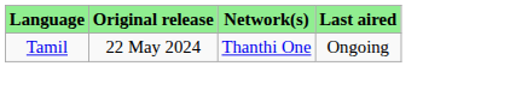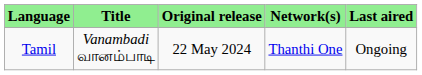 <table class="wikitable" style="text-align:center;">
 <tr>
 <th style="background:LightGreen;">Language</th>
+<th style="background:LightGreen;">Title</th>
 <th style="background:LightGreen;">Original release</th>
 <th style="background:LightGreen;">Network(s)</th>
 <th style="background:LightGreen;">Last aired</th>
 </tr>
 <tr>
 <td><a href='#'>Tamil</a></td>
+<td><em>Vanambadi</em> <br> வானம்பாடி</td>
 <td>22 May 2024</td>
 <td><a href='#'>Thanthi One</a></td>
 <td>Ongoing</td>
 </tr>
 </table>
